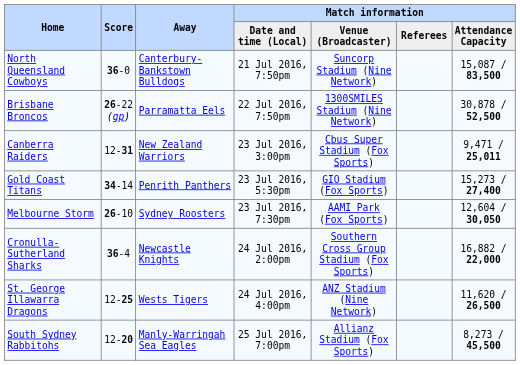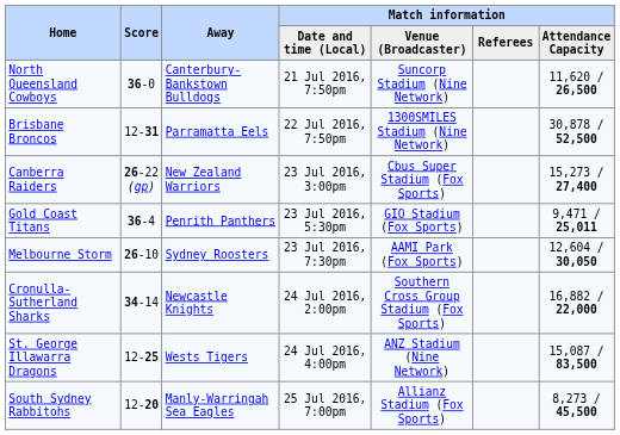 <table border="1" cellpadding="3" cellspacing="0" style="border-collapse:collapse; font-size:90%; width:100%;">
 <tr style="background:#c1d8ff;">
 <th rowspan="2" style="width:21%;">Home</th>
 <th rowspan="2" style="width:6%;">Score</th>
 <th rowspan="2" style="width:21%;">Away</th>
 <th colspan=6>Match information</th>
 </tr>
 <tr style="background:#efefef;">
 <th width=17%>Date and time (Local)</th>
 <th width="17%">Venue (Broadcaster)</th>
 <th width=11%>Referees</th>
 <th width=7%>Attendance <strong>Capacity</strong></th>
 </tr>
 <tr style="text-align:center; background:#f5faff;">
 <td align="left"> <a href='#'>North Queensland Cowboys</a></td>
 <td><strong>36</strong>-0</td>
 <td align="left"> <a href='#'>Canterbury-Bankstown Bulldogs</a></td>
 <td>21 Jul 2016, 7:50pm</td>
 <td><a href='#'>Suncorp Stadium</a>  (<a href='#'>Nine Network</a>)</td>
 <td></td>
-<td>15,087 / <strong>83,500</strong></td>
+<td>11,620 / <strong>26,500</strong></td>
 </tr>
 <tr style="text-align:center; background:#f5faff;">
 <td align="left"> <a href='#'>Brisbane Broncos</a></td>
-<td><strong>26</strong>-22 <em>(<a href='#'>gp</a>)</em></td>
+<td>12-<strong>31</strong></td>
 <td align="left"> <a href='#'>Parramatta Eels</a></td>
 <td>22 Jul 2016, 7:50pm</td>
 <td><a href='#'>1300SMILES Stadium</a>  (<a href='#'>Nine Network</a>)</td>
 <td></td>
 <td>30,878 / <strong>52,500</strong></td>
 </tr>
 <tr style="text-align:center; background:#f5faff;">
 <td align="left"> <a href='#'>Canberra Raiders</a></td>
-<td>12-<strong>31</strong></td>
+<td><strong>26</strong>-22 <em>(<a href='#'>gp</a>)</em></td>
 <td align="left"> <a href='#'>New Zealand Warriors</a></td>
 <td>23 Jul 2016, 3:00pm</td>
 <td><a href='#'>Cbus Super Stadium</a>  (<a href='#'>Fox Sports</a>)</td>
 <td></td>
-<td>9,471 / <strong>25,011</strong></td>
+<td>15,273 / <strong>27,400</strong></td>
 </tr>
 <tr style="text-align:center; background:#f5faff;">
 <td align="left"> <a href='#'>Gold Coast Titans</a></td>
-<td><strong>34</strong>-14</td>
+<td><strong>36</strong>-4</td>
 <td align="left"> <a href='#'>Penrith Panthers</a></td>
 <td>23 Jul 2016, 5:30pm</td>
 <td><a href='#'>GIO Stadium</a>  (<a href='#'>Fox Sports</a>)</td>
 <td></td>
-<td>15,273 / <strong>27,400</strong></td>
+<td>9,471 / <strong>25,011</strong></td>
 </tr>
 <tr style="text-align:center; background:#f5faff;">
 <td align="left"> <a href='#'>Melbourne Storm</a></td>
 <td><strong>26</strong>-10</td>
 <td align="left"> <a href='#'>Sydney Roosters</a></td>
 <td>23 Jul 2016, 7:30pm</td>
 <td><a href='#'>AAMI Park</a>  (<a href='#'>Fox Sports</a>)</td>
 <td></td>
 <td>12,604 / <strong>30,050</strong></td>
 </tr>
 <tr style="text-align:center; background:#f5faff;">
 <td align="left"> <a href='#'>Cronulla-Sutherland Sharks</a></td>
-<td><strong>36</strong>-4</td>
+<td><strong>34</strong>-14</td>
 <td align="left"> <a href='#'>Newcastle Knights</a></td>
 <td>24 Jul 2016, 2:00pm</td>
 <td><a href='#'>Southern Cross Group Stadium</a>  (<a href='#'>Fox Sports</a>)</td>
 <td></td>
 <td>16,882 / <strong>22,000</strong></td>
 </tr>
 <tr style="text-align:center; background:#f5faff;">
 <td align="left"> <a href='#'>St. George Illawarra Dragons</a></td>
 <td>12-<strong>25</strong></td>
 <td align="left"> <a href='#'>Wests Tigers</a></td>
 <td>24 Jul 2016, 4:00pm</td>
 <td><a href='#'>ANZ Stadium</a>  (<a href='#'>Nine Network</a>)</td>
 <td></td>
-<td>11,620 / <strong>26,500</strong></td>
+<td>15,087 / <strong>83,500</strong></td>
 </tr>
 <tr style="text-align:center; background:#f5faff;">
 <td align="left"> <a href='#'>South Sydney Rabbitohs</a></td>
 <td>12-<strong>20</strong></td>
 <td align="left"> <a href='#'>Manly-Warringah Sea Eagles</a></td>
 <td>25 Jul 2016, 7:00pm</td>
 <td><a href='#'>Allianz Stadium</a>  (<a href='#'>Fox Sports</a>)</td>
 <td></td>
 <td>8,273 / <strong>45,500</strong></td>
 </tr>
 </table>
